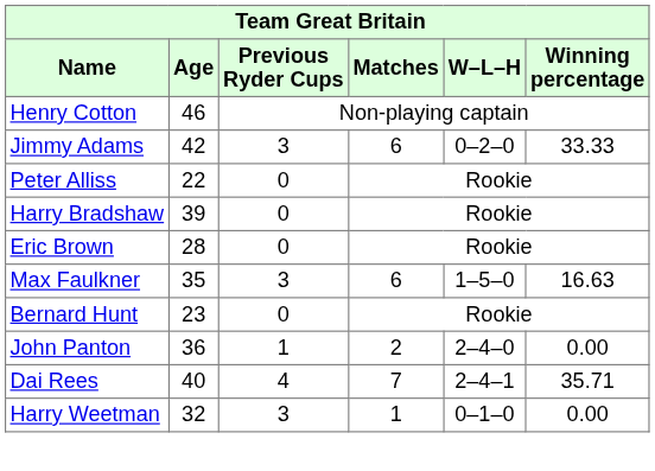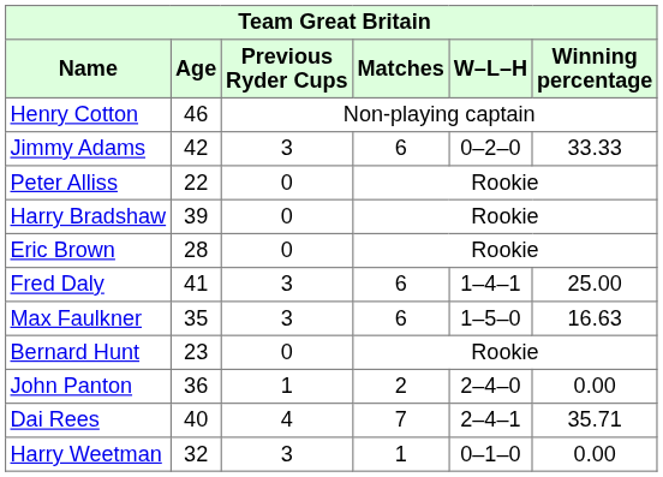 <table border="1" cellpadding="3" style="border-collapse: collapse;text-align:center">
 <tr style="background:#dfd;">
 <td colspan="6"> <strong>Team Great Britain</strong></td>
 </tr>
 <tr style="background:#dfd;">
 <th>Name</th>
 <th>Age</th>
 <th>Previous<br>Ryder Cups</th>
 <th>Matches</th>
 <th>W–L–H</th>
 <th>Winning<br>percentage</th>
 </tr>
 <tr>
 <td align=left> <a href='#'>Henry Cotton</a></td>
 <td>46</td>
 <td colspan="4">Non-playing captain</td>
 </tr>
 <tr>
 <td align=left> <a href='#'>Jimmy Adams</a></td>
 <td>42</td>
 <td>3</td>
 <td>6</td>
 <td>0–2–0</td>
 <td>33.33</td>
 </tr>
 <tr>
 <td align=left> <a href='#'>Peter Alliss</a></td>
 <td>22</td>
 <td>0</td>
 <td colspan="3">Rookie</td>
 </tr>
 <tr>
 <td align=left> <a href='#'>Harry Bradshaw</a></td>
 <td>39</td>
 <td>0</td>
 <td colspan="3">Rookie</td>
 </tr>
 <tr>
 <td align=left> <a href='#'>Eric Brown</a></td>
 <td>28</td>
 <td>0</td>
 <td colspan="3">Rookie</td>
 </tr>
 <tr>
+<td align=left> <a href='#'>Fred Daly</a></td>
+<td>41</td>
+<td>3</td>
+<td>6</td>
+<td>1–4–1</td>
+<td>25.00</td>
+</tr>
+<tr>
 <td align=left> <a href='#'>Max Faulkner</a></td>
 <td>35</td>
 <td>3</td>
 <td>6</td>
 <td>1–5–0</td>
 <td>16.63</td>
 </tr>
 <tr>
 <td align=left> <a href='#'>Bernard Hunt</a></td>
 <td>23</td>
 <td>0</td>
 <td colspan="3">Rookie</td>
 </tr>
 <tr>
 <td align=left> <a href='#'>John Panton</a></td>
 <td>36</td>
 <td>1</td>
 <td>2</td>
 <td>2–4–0</td>
 <td>0.00</td>
 </tr>
 <tr>
 <td align=left> <a href='#'>Dai Rees</a></td>
 <td>40</td>
 <td>4</td>
 <td>7</td>
 <td>2–4–1</td>
 <td>35.71</td>
 </tr>
 <tr>
 <td align=left> <a href='#'>Harry Weetman</a></td>
 <td>32</td>
 <td>3</td>
 <td>1</td>
 <td>0–1–0</td>
 <td>0.00</td>
 </tr>
 </table>
